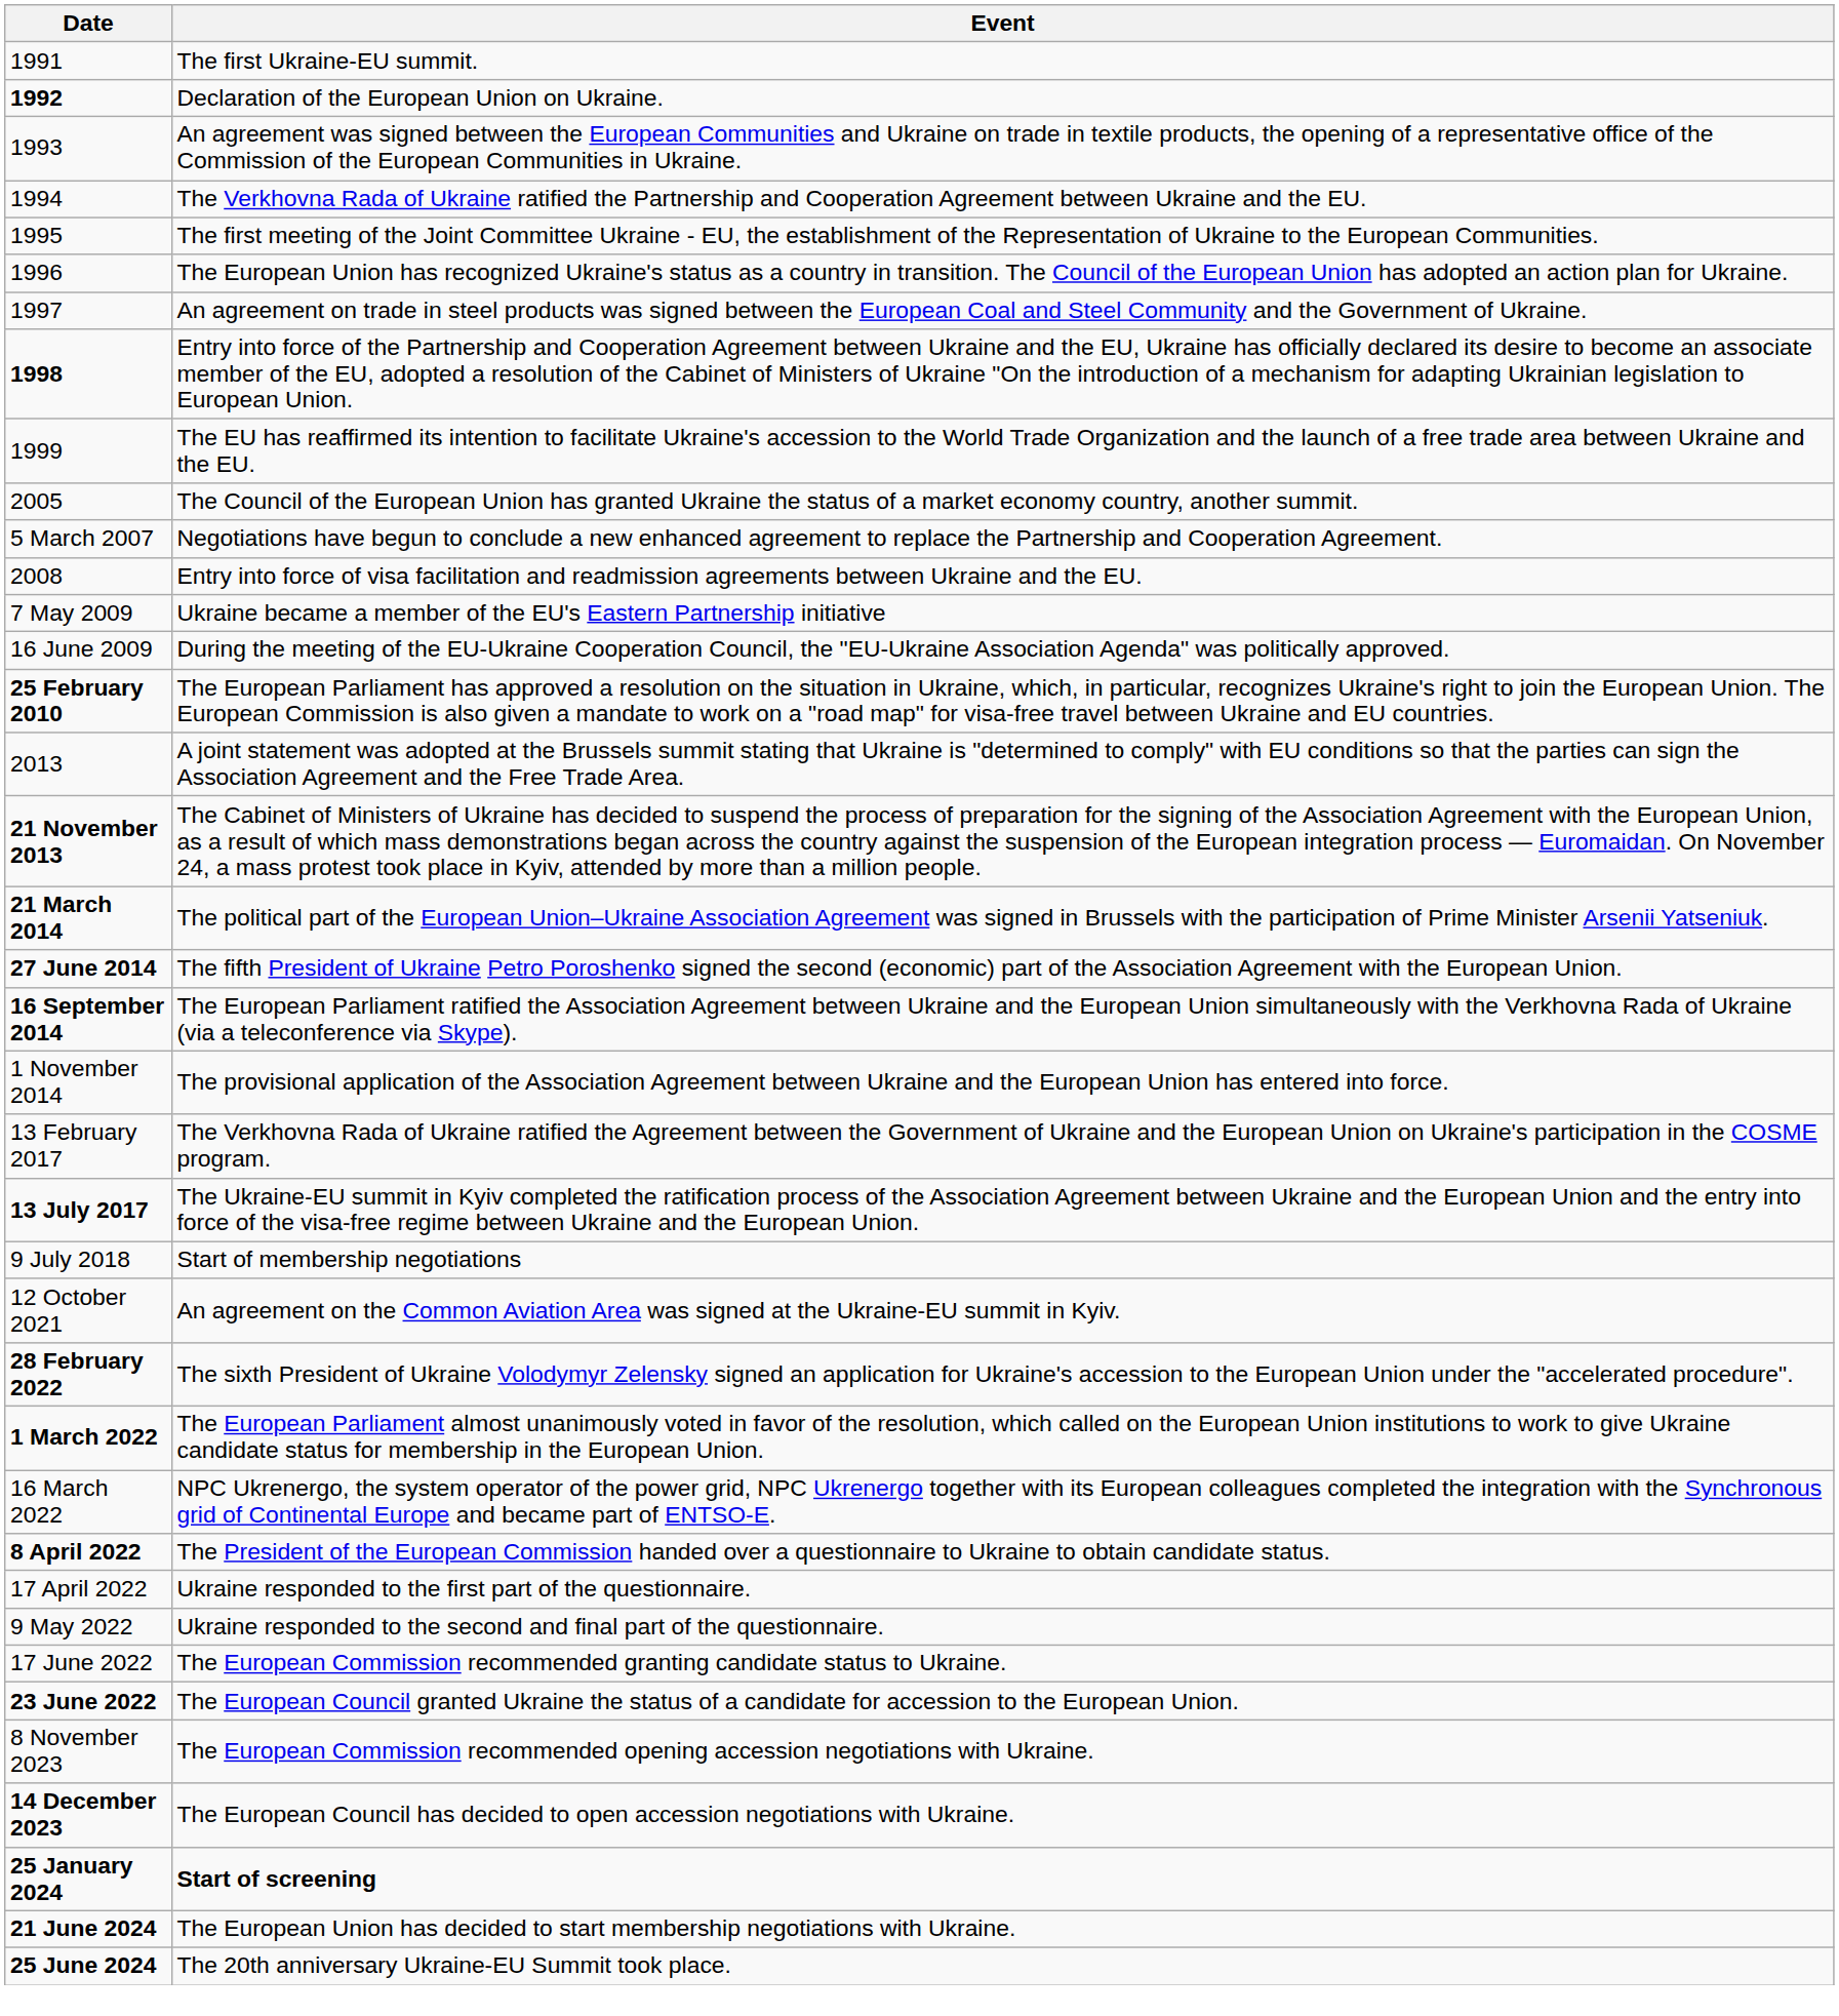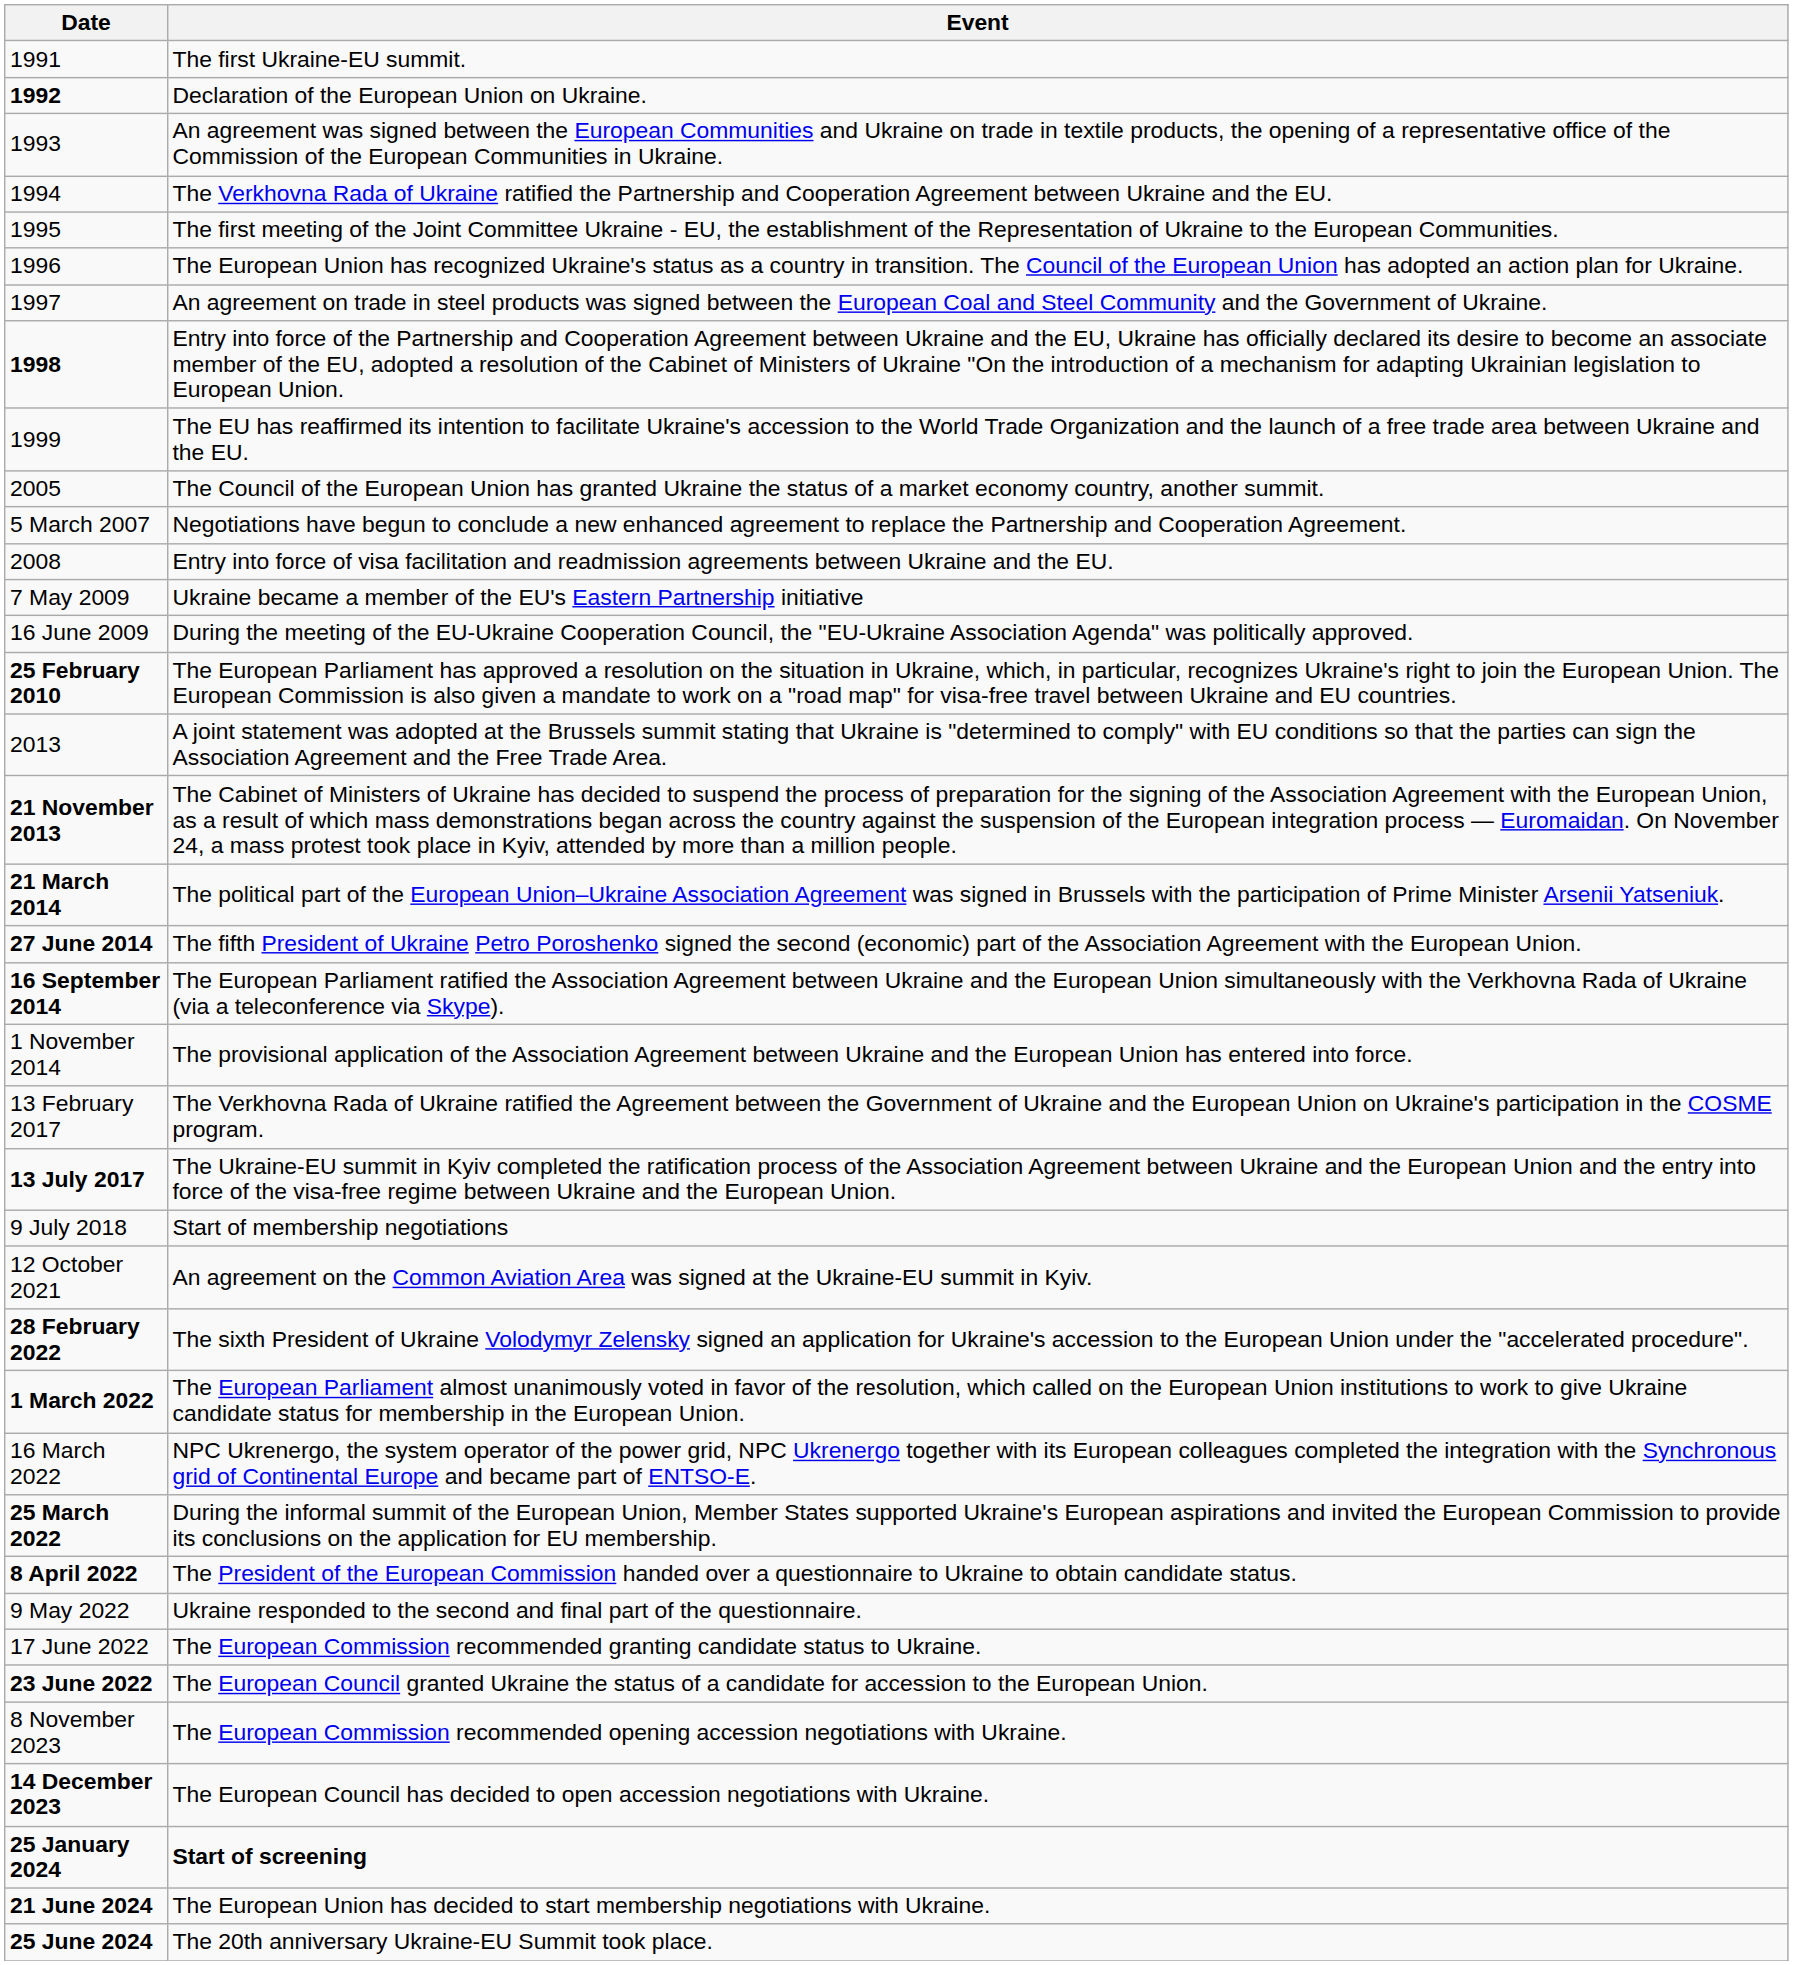 <table class="wikitable mw-collapsible mw-collapsed">
 <tr>
 <th>Date</th>
 <th>Event</th>
 </tr>
 <tr>
 <td>1991</td>
 <td>The first Ukraine-EU summit.</td>
 </tr>
 <tr>
 <td><strong>1992</strong></td>
 <td>Declaration of the European Union on Ukraine.</td>
 </tr>
 <tr>
 <td>1993</td>
 <td>An agreement was signed between the <a href='#'>European Communities</a> and Ukraine on trade in textile products, the opening of a representative office of the Commission of the European Communities in Ukraine.</td>
 </tr>
 <tr>
 <td>1994</td>
 <td>The <a href='#'>Verkhovna Rada of Ukraine</a> ratified the Partnership and Cooperation Agreement between Ukraine and the EU.</td>
 </tr>
 <tr>
 <td>1995</td>
 <td>The first meeting of the Joint Committee Ukraine - EU, the establishment of the Representation of Ukraine to the European Communities.</td>
 </tr>
 <tr>
 <td>1996</td>
 <td>The European Union has recognized Ukraine's status as a country in transition. The <a href='#'>Council of the European Union</a> has adopted an action plan for Ukraine.</td>
 </tr>
 <tr>
 <td>1997</td>
 <td>An agreement on trade in steel products was signed between the <a href='#'>European Coal and Steel Community</a> and the Government of Ukraine.</td>
 </tr>
 <tr>
 <td><strong>1998</strong></td>
 <td>Entry into force of the Partnership and Cooperation Agreement between Ukraine and the EU, Ukraine has officially declared its desire to become an associate member of the EU, adopted a resolution of the Cabinet of Ministers of Ukraine "On the introduction of a mechanism for adapting Ukrainian legislation to European Union.</td>
 </tr>
 <tr>
 <td>1999</td>
 <td>The EU has reaffirmed its intention to facilitate Ukraine's accession to the World Trade Organization and the launch of a free trade area between Ukraine and the EU.</td>
 </tr>
 <tr>
 <td>2005</td>
 <td>The Council of the European Union has granted Ukraine the status of a market economy country, another summit.</td>
 </tr>
 <tr>
 <td>5 March 2007</td>
 <td>Negotiations have begun to conclude a new enhanced agreement to replace the Partnership and Cooperation Agreement.</td>
 </tr>
 <tr>
 <td>2008</td>
 <td>Entry into force of visa facilitation and readmission agreements between Ukraine and the EU.</td>
 </tr>
 <tr>
 <td>7 May 2009</td>
 <td>Ukraine became a member of the EU's <a href='#'>Eastern Partnership</a> initiative</td>
 </tr>
 <tr>
 <td>16 June 2009</td>
 <td>During the meeting of the EU-Ukraine Cooperation Council, the "EU-Ukraine Association Agenda" was politically approved.</td>
 </tr>
 <tr>
 <td><strong>25 February 2010</strong></td>
 <td>The European Parliament has approved a resolution on the situation in Ukraine, which, in particular, recognizes Ukraine's right to join the European Union. The European Commission is also given a mandate to work on a "road map" for visa-free travel between Ukraine and EU countries.</td>
 </tr>
 <tr>
 <td>2013</td>
 <td>A joint statement was adopted at the Brussels summit stating that Ukraine is "determined to comply" with EU conditions so that the parties can sign the Association Agreement and the Free Trade Area.</td>
 </tr>
 <tr>
 <td><strong>21 November 2013</strong></td>
 <td>The Cabinet of Ministers of Ukraine has decided to suspend the process of preparation for the signing of the Association Agreement with the European Union, as a result of which mass demonstrations began across the country against the suspension of the European integration process — <a href='#'>Euromaidan</a>. On November 24, a mass protest took place in Kyiv, attended by more than a million people.</td>
 </tr>
 <tr>
 <td><strong>21 March 2014</strong></td>
 <td>The political part of the <a href='#'>European Union–Ukraine Association Agreement</a> was signed in Brussels with the participation of Prime Minister <a href='#'>Arsenii Yatseniuk</a>.</td>
 </tr>
 <tr>
 <td><strong>27 June 2014</strong></td>
 <td>The fifth <a href='#'>President of Ukraine</a> <a href='#'>Petro Poroshenko</a> signed the second (economic) part of the Association Agreement with the European Union.</td>
 </tr>
 <tr>
 <td><strong>16 September 2014</strong></td>
 <td>The European Parliament ratified the Association Agreement between Ukraine and the European Union simultaneously with the Verkhovna Rada of Ukraine (via a teleconference via <a href='#'>Skype</a>).</td>
 </tr>
 <tr>
 <td>1 November 2014</td>
 <td>The provisional application of the Association Agreement between Ukraine and the European Union has entered into force.</td>
 </tr>
 <tr>
 <td>13 February 2017</td>
 <td>The Verkhovna Rada of Ukraine ratified the Agreement between the Government of Ukraine and the European Union on Ukraine's participation in the <a href='#'>COSME</a> program.</td>
 </tr>
 <tr>
 <td><strong>13 July 2017</strong></td>
 <td>The Ukraine-EU summit in Kyiv completed the ratification process of the Association Agreement between Ukraine and the European Union and the entry into force of the visa-free regime between Ukraine and the European Union.</td>
 </tr>
 <tr>
 <td>9 July 2018</td>
 <td>Start of membership negotiations</td>
 </tr>
 <tr>
 <td>12 October 2021</td>
 <td>An agreement on the <a href='#'>Common Aviation Area</a> was signed at the Ukraine-EU summit in Kyiv.</td>
 </tr>
 <tr>
 <td><strong>28 February 2022</strong></td>
 <td>The sixth President of Ukraine <a href='#'>Volodymyr Zelensky</a> signed an application for Ukraine's accession to the European Union under the "accelerated procedure".</td>
 </tr>
 <tr>
 <td><strong>1 March 2022</strong></td>
 <td>The <a href='#'>European Parliament</a> almost unanimously voted in favor of the resolution, which called on the European Union institutions to work to give Ukraine candidate status for membership in the European Union.</td>
 </tr>
 <tr>
 <td>16 March 2022</td>
 <td>NPC Ukrenergo, the system operator of the power grid, NPC <a href='#'>Ukrenergo</a> together with its European colleagues completed the integration with the <a href='#'>Synchronous grid of Continental Europe</a> and became part of <a href='#'>ENTSO-E</a>.</td>
 </tr>
 <tr>
+<td><strong>25 March 2022</strong></td>
+<td>During the informal summit of the European Union, Member States supported Ukraine's European aspirations and invited the European Commission to provide its conclusions on the application for EU membership.</td>
+</tr>
+<tr>
 <td><strong>8 April 2022</strong></td>
 <td>The <a href='#'>President of the European Commission</a> handed over a questionnaire to Ukraine to obtain candidate status.</td>
-</tr>
-<tr>
-<td>17 April 2022</td>
-<td>Ukraine responded to the first part of the questionnaire.</td>
 </tr>
 <tr>
 <td>9 May 2022</td>
 <td>Ukraine responded to the second and final part of the questionnaire.</td>
 </tr>
 <tr>
 <td>17 June 2022</td>
 <td>The <a href='#'>European Commission</a> recommended granting candidate status to Ukraine.</td>
 </tr>
 <tr>
 <td><strong>23 June 2022</strong></td>
 <td>The <a href='#'>European Council</a> granted Ukraine the status of a candidate for accession to the European Union.</td>
 </tr>
 <tr>
 <td>8 November 2023</td>
 <td>The <a href='#'>European Commission</a> recommended opening accession negotiations with Ukraine.</td>
 </tr>
 <tr>
 <td><strong>14 December 2023</strong></td>
 <td>The European Council has decided to open accession negotiations with Ukraine.</td>
 </tr>
 <tr>
 <td><strong>25 January 2024</strong></td>
 <td><strong>Start of screening</strong></td>
 </tr>
 <tr>
 <td><strong>21 June 2024</strong></td>
 <td>The European Union has decided to start membership negotiations with Ukraine.</td>
 </tr>
 <tr>
 <td><strong>25 June 2024</strong></td>
 <td>The 20th anniversary Ukraine-EU Summit took place.</td>
 </tr>
 </table>
